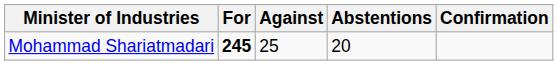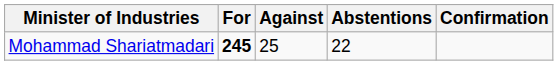 <table class="wikitable">
 <tr>
 <th>Minister of Industries</th>
 <th>For</th>
 <th>Against</th>
 <th>Abstentions</th>
 <th>Confirmation</th>
 </tr>
 <tr>
 <td><a href='#'>Mohammad Shariatmadari</a></td>
 <td><strong>245</strong></td>
 <td>25</td>
-<td>20</td>
+<td>22</td>
 <td></td>
 </tr>
 </table>
